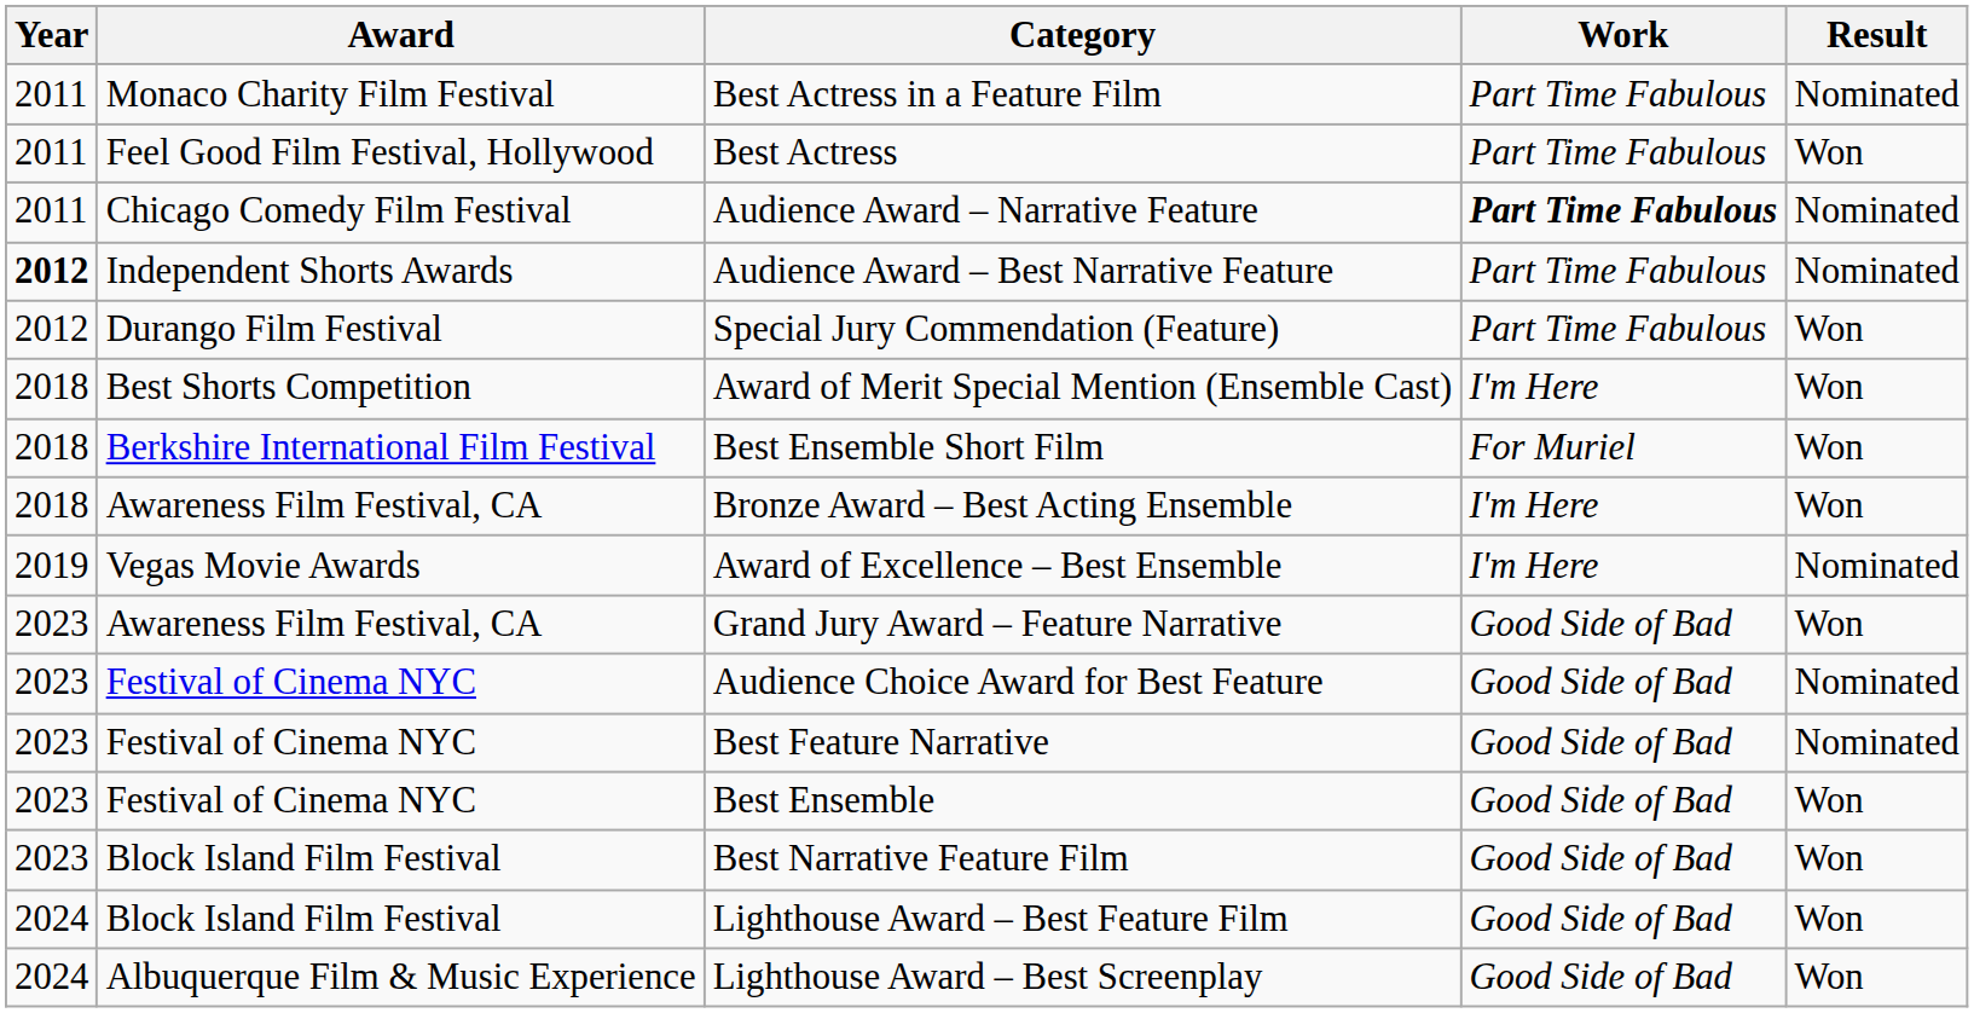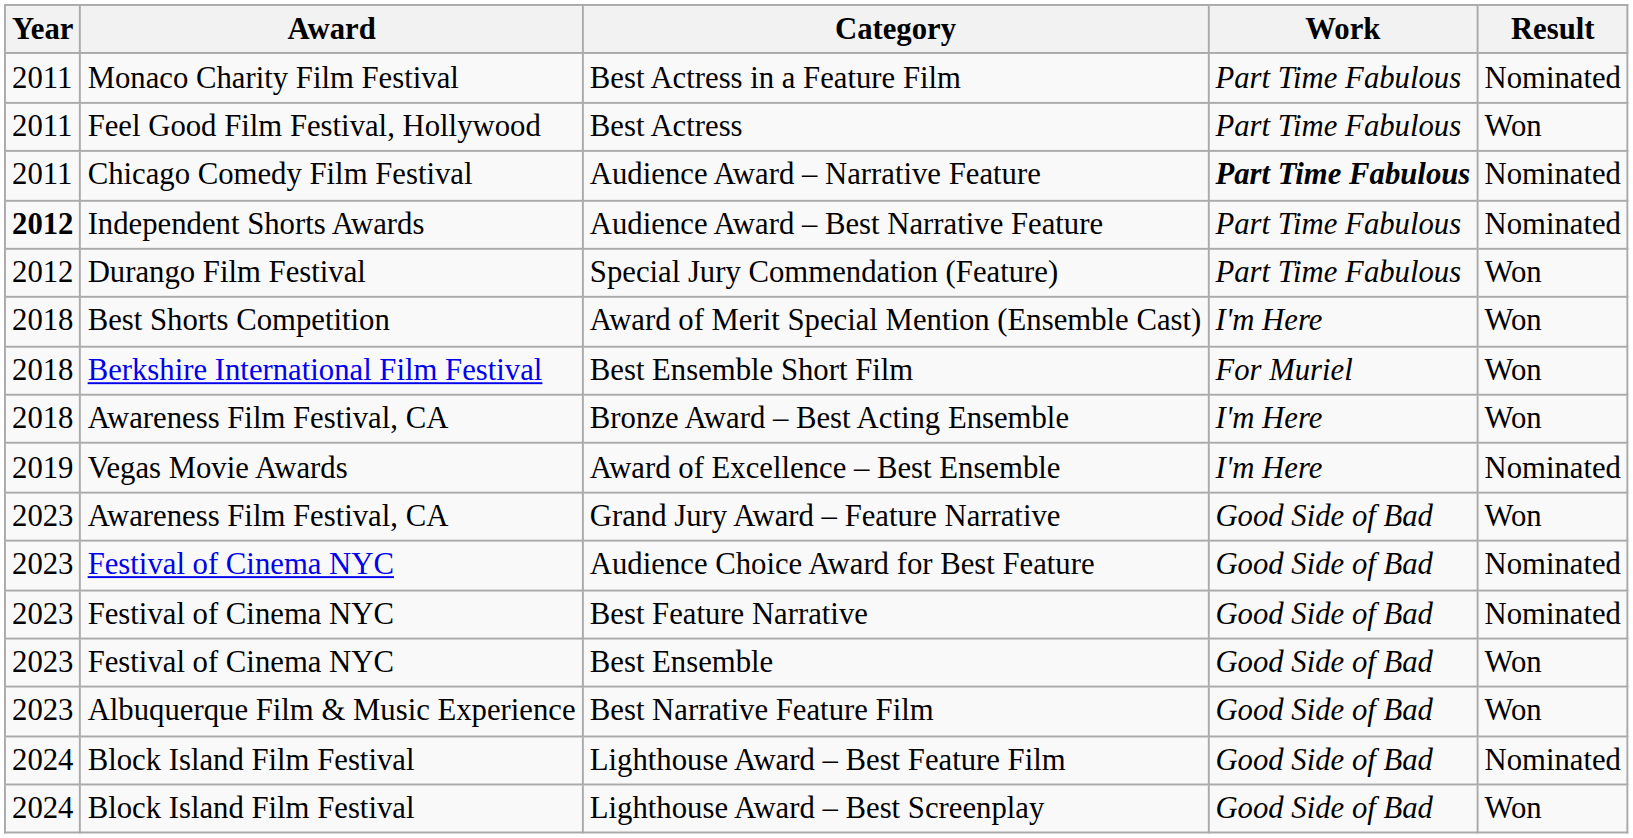 <table class="wikitable sortable">
 <tr>
 <th>Year</th>
 <th>Award</th>
 <th>Category</th>
 <th>Work</th>
 <th>Result</th>
 </tr>
 <tr>
 <td>2011</td>
 <td>Monaco Charity Film Festival</td>
 <td>Best Actress in a Feature Film</td>
 <td><em>Part Time Fabulous</em></td>
 <td>Nominated</td>
 </tr>
 <tr>
 <td>2011</td>
 <td>Feel Good Film Festival, Hollywood</td>
 <td>Best Actress</td>
 <td><em>Part Time Fabulous</em></td>
 <td>Won</td>
 </tr>
 <tr>
 <td>2011</td>
 <td>Chicago Comedy Film Festival</td>
 <td>Audience Award – Narrative Feature</td>
 <td><strong><em>Part Time Fabulous</em></strong></td>
 <td>Nominated</td>
 </tr>
 <tr>
 <td><strong>2012</strong></td>
 <td>Independent Shorts Awards</td>
 <td>Audience Award – Best Narrative Feature</td>
 <td><em>Part Time Fabulous</em></td>
 <td>Nominated</td>
 </tr>
 <tr>
 <td>2012</td>
 <td>Durango Film Festival</td>
 <td>Special Jury Commendation (Feature)</td>
 <td><em>Part Time Fabulous</em></td>
 <td>Won</td>
 </tr>
 <tr>
 <td>2018</td>
 <td>Best Shorts Competition</td>
 <td>Award of Merit Special Mention (Ensemble Cast)</td>
 <td><em>I'm Here</em></td>
 <td>Won</td>
 </tr>
 <tr>
 <td>2018</td>
 <td><a href='#'>Berkshire International Film Festival</a></td>
 <td>Best Ensemble Short Film</td>
 <td><em>For Muriel</em></td>
 <td>Won</td>
 </tr>
 <tr>
 <td>2018</td>
 <td>Awareness Film Festival, CA</td>
 <td>Bronze Award – Best Acting Ensemble</td>
 <td><em>I'm Here</em></td>
 <td>Won</td>
 </tr>
 <tr>
 <td>2019</td>
 <td>Vegas Movie Awards</td>
 <td>Award of Excellence – Best Ensemble</td>
 <td><em>I'm Here</em></td>
 <td>Nominated</td>
 </tr>
 <tr>
 <td>2023</td>
 <td>Awareness Film Festival, CA</td>
 <td>Grand Jury Award – Feature Narrative</td>
 <td><em>Good Side of Bad</em></td>
 <td>Won</td>
 </tr>
 <tr>
 <td>2023</td>
 <td><a href='#'>Festival of Cinema NYC</a></td>
 <td>Audience Choice Award for Best Feature</td>
 <td><em>Good Side of Bad</em></td>
 <td>Nominated</td>
 </tr>
 <tr>
 <td>2023</td>
 <td>Festival of Cinema NYC</td>
 <td>Best Feature Narrative</td>
 <td><em>Good Side of Bad</em></td>
 <td>Nominated</td>
 </tr>
 <tr>
 <td>2023</td>
 <td>Festival of Cinema NYC</td>
 <td>Best Ensemble</td>
 <td><em>Good Side of Bad</em></td>
 <td>Won</td>
 </tr>
 <tr>
 <td>2023</td>
-<td>Block Island Film Festival</td>
+<td>Albuquerque Film & Music Experience</td>
 <td>Best Narrative Feature Film</td>
 <td><em>Good Side of Bad</em></td>
 <td>Won</td>
 </tr>
 <tr>
 <td>2024</td>
 <td>Block Island Film Festival</td>
 <td>Lighthouse Award – Best Feature Film</td>
 <td><em>Good Side of Bad</em></td>
-<td>Won</td>
+<td>Nominated</td>
 </tr>
 <tr>
 <td>2024</td>
-<td>Albuquerque Film & Music Experience</td>
+<td>Block Island Film Festival</td>
 <td>Lighthouse Award – Best Screenplay</td>
 <td><em>Good Side of Bad</em></td>
 <td>Won</td>
 </tr>
 </table>
